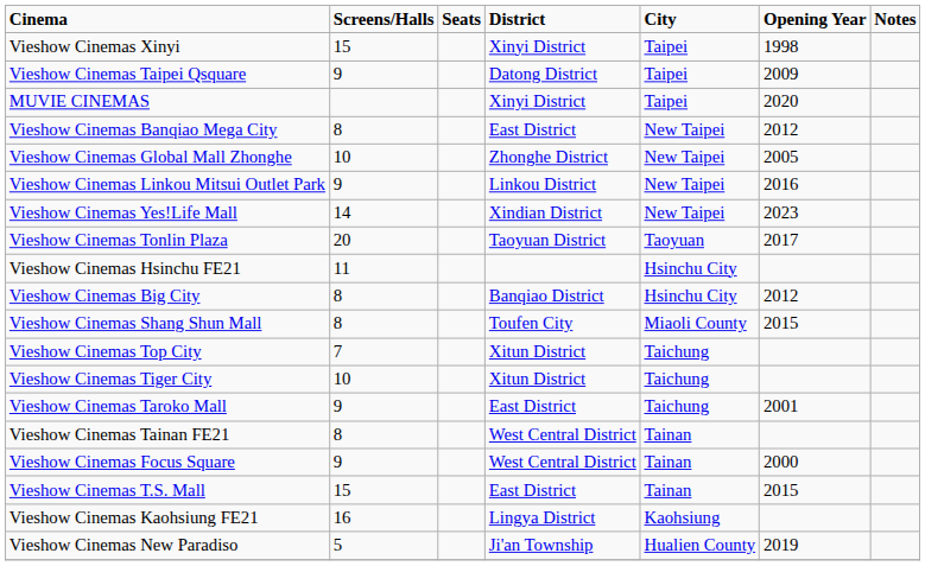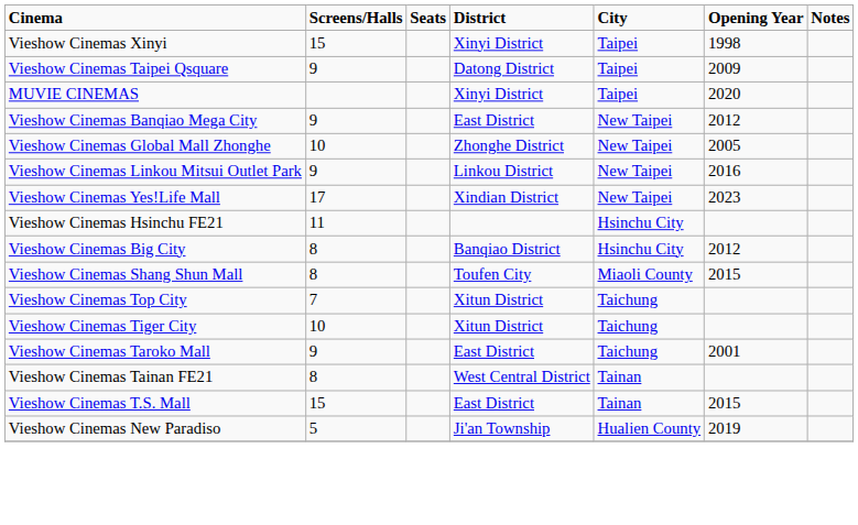 <table class="wikitable sortable" style="text-align:left">
 <tr>
 <td><strong>Cinema</strong></td>
 <td><strong>Screens/Halls</strong></td>
 <td><strong>Seats</strong></td>
 <td><strong>District</strong></td>
 <td><strong>City</strong></td>
 <td><strong>Opening Year</strong></td>
 <td><strong>Notes</strong></td>
 </tr>
 <tr>
 <td>Vieshow Cinemas Xinyi</td>
 <td>15</td>
 <td></td>
 <td><a href='#'>Xinyi District</a></td>
 <td><a href='#'>Taipei</a></td>
 <td>1998</td>
 <td></td>
 </tr>
 <tr>
 <td><a href='#'>Vieshow Cinemas Taipei Qsquare</a></td>
 <td>9</td>
 <td></td>
 <td><a href='#'>Datong District</a></td>
 <td><a href='#'>Taipei</a></td>
 <td>2009</td>
 <td></td>
 </tr>
 <tr>
 <td><a href='#'>MUVIE CINEMAS</a></td>
 <td></td>
 <td></td>
 <td><a href='#'>Xinyi District</a></td>
 <td><a href='#'>Taipei</a></td>
 <td>2020</td>
 <td></td>
 </tr>
 <tr>
 <td><a href='#'>Vieshow Cinemas Banqiao Mega City</a></td>
-<td>8</td>
+<td>9</td>
 <td></td>
 <td><a href='#'>East District</a></td>
 <td><a href='#'>New Taipei</a></td>
 <td>2012</td>
 <td></td>
 </tr>
 <tr>
 <td><a href='#'>Vieshow Cinemas Global Mall Zhonghe</a></td>
 <td>10</td>
 <td></td>
 <td><a href='#'>Zhonghe District</a></td>
 <td><a href='#'>New Taipei</a></td>
 <td>2005</td>
 <td></td>
 </tr>
 <tr>
 <td><a href='#'>Vieshow Cinemas Linkou Mitsui Outlet Park</a></td>
 <td>9</td>
 <td></td>
 <td><a href='#'>Linkou District</a></td>
 <td><a href='#'>New Taipei</a></td>
 <td>2016</td>
 <td></td>
 </tr>
 <tr>
 <td><a href='#'>Vieshow Cinemas Yes!Life Mall</a></td>
-<td>14</td>
+<td>17</td>
 <td></td>
 <td><a href='#'>Xindian District</a></td>
 <td><a href='#'>New Taipei</a></td>
 <td>2023</td>
-<td></td>
-</tr>
-<tr>
-<td><a href='#'>Vieshow Cinemas Tonlin Plaza</a></td>
-<td>20</td>
-<td></td>
-<td><a href='#'>Taoyuan District</a></td>
-<td><a href='#'>Taoyuan</a></td>
-<td>2017</td>
 <td></td>
 </tr>
 <tr>
 <td>Vieshow Cinemas Hsinchu FE21</td>
 <td>11</td>
 <td></td>
 <td></td>
 <td><a href='#'>Hsinchu City</a></td>
 <td></td>
 <td></td>
 </tr>
 <tr>
 <td><a href='#'>Vieshow Cinemas Big City</a></td>
 <td>8</td>
 <td></td>
 <td><a href='#'>Banqiao District</a></td>
 <td><a href='#'>Hsinchu City</a></td>
 <td>2012</td>
 <td></td>
 </tr>
 <tr>
 <td><a href='#'>Vieshow Cinemas Shang Shun Mall</a></td>
 <td>8</td>
 <td></td>
 <td><a href='#'>Toufen City</a></td>
 <td><a href='#'>Miaoli County</a></td>
 <td>2015</td>
 <td></td>
 </tr>
 <tr>
 <td><a href='#'>Vieshow Cinemas Top City</a></td>
 <td>7</td>
 <td></td>
 <td><a href='#'>Xitun District</a></td>
 <td><a href='#'>Taichung</a></td>
 <td></td>
 <td></td>
 </tr>
 <tr>
 <td><a href='#'>Vieshow Cinemas Tiger City</a></td>
 <td>10</td>
 <td></td>
 <td><a href='#'>Xitun District</a></td>
 <td><a href='#'>Taichung</a></td>
 <td></td>
 <td></td>
 </tr>
 <tr>
 <td><a href='#'>Vieshow Cinemas Taroko Mall</a></td>
 <td>9</td>
 <td></td>
 <td><a href='#'>East District</a></td>
 <td><a href='#'>Taichung</a></td>
 <td>2001</td>
 <td></td>
 </tr>
 <tr>
 <td>Vieshow Cinemas Tainan FE21</td>
 <td>8</td>
 <td></td>
 <td><a href='#'>West Central District</a></td>
 <td><a href='#'>Tainan</a></td>
 <td></td>
 <td></td>
 </tr>
 <tr>
-<td><a href='#'>Vieshow Cinemas Focus Square</a></td>
-<td>9</td>
-<td></td>
-<td><a href='#'>West Central District</a></td>
-<td><a href='#'>Tainan</a></td>
-<td>2000</td>
-<td></td>
-</tr>
-<tr>
 <td><a href='#'>Vieshow Cinemas T.S. Mall</a></td>
 <td>15</td>
 <td></td>
 <td><a href='#'>East District</a></td>
 <td><a href='#'>Tainan</a></td>
 <td>2015</td>
-<td></td>
-</tr>
-<tr>
-<td>Vieshow Cinemas Kaohsiung FE21</td>
-<td>16</td>
-<td></td>
-<td><a href='#'>Lingya District</a></td>
-<td><a href='#'>Kaohsiung</a></td>
-<td></td>
 <td></td>
 </tr>
 <tr>
 <td>Vieshow Cinemas New Paradiso</td>
 <td>5</td>
 <td></td>
 <td><a href='#'>Ji'an Township</a></td>
 <td><a href='#'>Hualien County</a></td>
 <td>2019</td>
 <td></td>
 </tr>
 <tr>
 </tr>
 </table>
